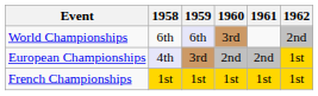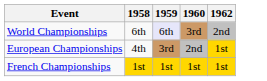 <table class="wikitable">
 <tr>
 <th>Event</th>
 <th>1958</th>
 <th>1959</th>
 <th>1960</th>
-<th>1961</th>
 <th>1962</th>
 </tr>
 <tr>
 <td><a href='#'>World Championships</a></td>
 <td align="center">6th</td>
 <td align="center" style="background: lavender;">6th</td>
 <td align="center" bgcolor="cc9966">3rd</td>
-<td></td>
 <td align="center" bgcolor="silver">2nd</td>
 </tr>
 <tr>
 <td><a href='#'>European Championships</a></td>
-<td align="center" style="background: lavender;">4th</td>
+<td align="center">4th</td>
 <td align="center" bgcolor="cc9966">3rd</td>
-<td align="center" bgcolor="silver">2nd</td>
 <td align="center" bgcolor="silver">2nd</td>
 <td align="center" bgcolor="gold">1st</td>
 </tr>
 <tr>
 <td><a href='#'>French Championships</a></td>
 <td align="center" bgcolor="gold">1st</td>
 <td align="center" bgcolor="gold">1st</td>
 <td align="center" bgcolor="gold">1st</td>
 <td align="center" bgcolor="gold">1st</td>
-<td align="center" bgcolor="gold">1st</td>
 </tr>
 </table>
